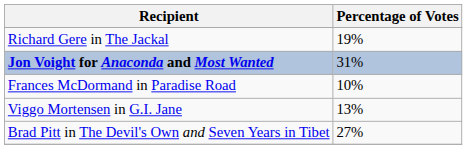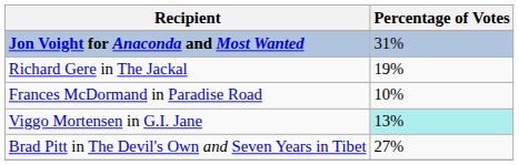 <table class="wikitable sortable plainrowheaders">
 <tr>
 <th>Recipient</th>
 <th>Percentage of Votes</th>
 </tr>
 <tr>
 </tr>
+<tr style="background:#B0C4DE;">
+<td><strong><a href='#'>Jon Voight</a> for <em><a href='#'>Anaconda</a></em> and <em><a href='#'>Most Wanted</a><strong><em></td>
+<td></strong>31%<strong></td>
+</tr>
 <tr>
 <td><a href='#'>Richard Gere</a> in </em><a href='#'>The Jackal</a><em></td>
 <td>19%</td>
-</tr>
-<tr style="background:#B0C4DE;">
-<td><strong><a href='#'>Jon Voight</a> for <em><a href='#'>Anaconda</a></em> and <em><a href='#'>Most Wanted</a><strong><em></td>
-<td></strong>31%<strong></td>
 </tr>
 <tr>
 <td><a href='#'>Frances McDormand</a> in </em><a href='#'>Paradise Road</a><em></td>
 <td>10%</td>
 </tr>
 <tr>
 <td><a href='#'>Viggo Mortensen</a> in </em><a href='#'>G.I. Jane</a><em></td>
-<td>13%</td>
+<td style="background: paleturquoise;">13%</td>
 </tr>
 <tr>
 <td><a href='#'>Brad Pitt</a> in </em><a href='#'>The Devil's Own</a><em> and </em><a href='#'>Seven Years in Tibet</a><em></td>
 <td>27%</td>
 </tr>
 <tr>
 </tr>
 </table>
